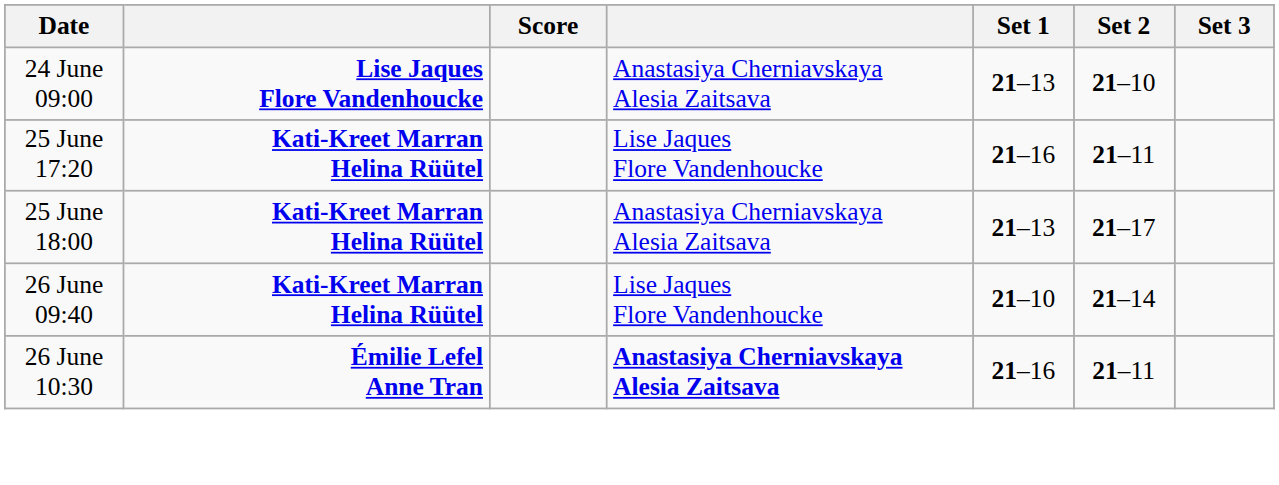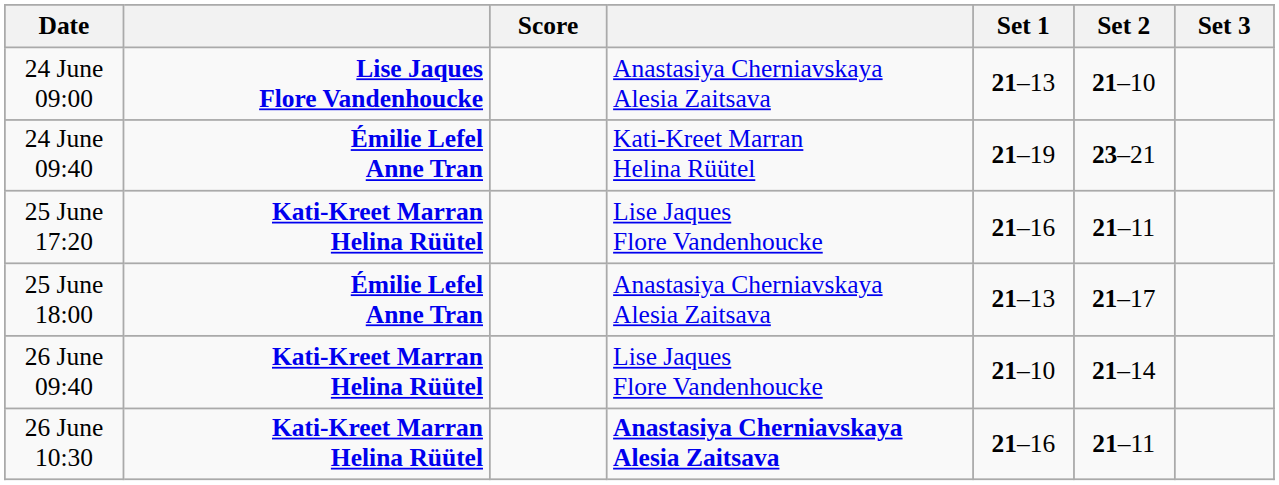 <table class="wikitable" style="text-align: center; font-size:90% ">
 <tr>
 <th width="60">Date</th>
 <th align="right" width="200"></th>
 <th width="60">Score</th>
 <th align="left" width="200"></th>
 <th width="50">Set 1</th>
 <th width="50">Set 2</th>
 <th width="50">Set 3</th>
 </tr>
 <tr>
 <td>24 June<br>09:00</td>
 <td align="right"><strong><a href='#'>Lise Jaques</a> <br><a href='#'>Flore Vandenhoucke</a> </strong></td>
 <td align="center"></td>
 <td align="left"> <a href='#'>Anastasiya Cherniavskaya</a><br> <a href='#'>Alesia Zaitsava</a></td>
 <td><strong>21</strong>–13</td>
 <td><strong>21</strong>–10</td>
 <td></td>
 </tr>
 <tr>
+<td>24 June<br>09:40</td>
+<td align="right"><strong><a href='#'>Émilie Lefel</a> <br><a href='#'>Anne Tran</a> </strong></td>
+<td align="center"></td>
+<td align="left"> <a href='#'>Kati-Kreet Marran</a><br> <a href='#'>Helina Rüütel</a></td>
+<td><strong>21</strong>–19</td>
+<td><strong>23</strong>–21</td>
+<td></td>
+</tr>
+<tr>
 <td>25 June<br>17:20</td>
 <td align="right"><strong><a href='#'>Kati-Kreet Marran</a> <br><a href='#'>Helina Rüütel</a> </strong></td>
 <td align="center"></td>
 <td align="left"> <a href='#'>Lise Jaques</a><br> <a href='#'>Flore Vandenhoucke</a></td>
 <td><strong>21</strong>–16</td>
 <td><strong>21</strong>–11</td>
 <td></td>
 </tr>
 <tr>
 <td>25 June<br>18:00</td>
-<td align="right"><strong><a href='#'>Kati-Kreet Marran</a> <br><a href='#'>Helina Rüütel</a> </strong></td>
+<td align="right"><strong><a href='#'>Émilie Lefel</a> <br><a href='#'>Anne Tran</a> </strong></td>
 <td align="center"></td>
 <td align="left"> <a href='#'>Anastasiya Cherniavskaya</a><br> <a href='#'>Alesia Zaitsava</a></td>
 <td><strong>21</strong>–13</td>
 <td><strong>21</strong>–17</td>
 <td></td>
 </tr>
 <tr>
 <td>26 June<br>09:40</td>
 <td align="right"><strong><a href='#'>Kati-Kreet Marran</a> <br><a href='#'>Helina Rüütel</a> </strong></td>
 <td align="center"></td>
 <td align="left"> <a href='#'>Lise Jaques</a><br> <a href='#'>Flore Vandenhoucke</a></td>
 <td><strong>21</strong>–10</td>
 <td><strong>21</strong>–14</td>
 <td></td>
 </tr>
 <tr>
 <td>26 June<br>10:30</td>
-<td align="right"><strong><a href='#'>Émilie Lefel</a> <br><a href='#'>Anne Tran</a> </strong></td>
+<td align="right"><strong><a href='#'>Kati-Kreet Marran</a> <br><a href='#'>Helina Rüütel</a> </strong></td>
 <td align="center"></td>
 <td align="left"><strong> <a href='#'>Anastasiya Cherniavskaya</a><br> <a href='#'>Alesia Zaitsava</a></strong></td>
 <td><strong>21</strong>–16</td>
 <td><strong>21</strong>–11</td>
 <td></td>
 </tr>
 </table>
